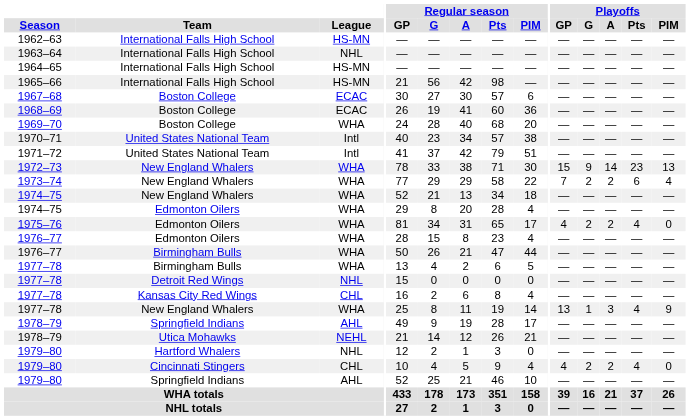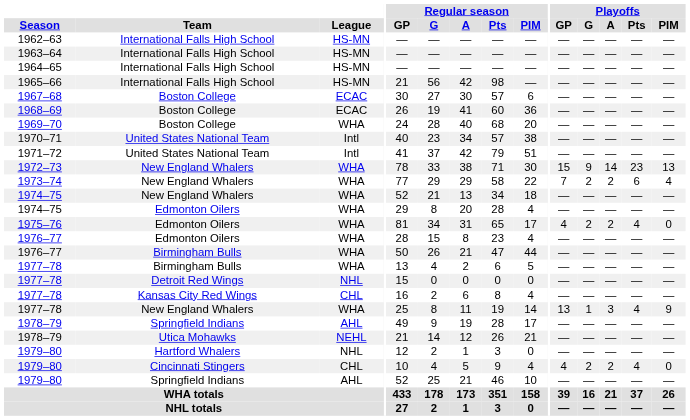 <table border="0" cellpadding="1" cellspacing="0" style="text-align:center; width:60em">
 <tr bgcolor="#e0e0e0">
 <th colspan="3" bgcolor="#ffffff"></th>
 <th rowspan="100" bgcolor="#ffffff"></th>
 <th colspan="5"><a href='#'>Regular season</a></th>
 <th rowspan="100" bgcolor="#ffffff"></th>
 <th colspan="5"><a href='#'>Playoffs</a></th>
 </tr>
 <tr bgcolor="#e0e0e0">
 <th><a href='#'>Season</a></th>
 <th>Team</th>
 <th>League</th>
 <th>GP</th>
 <th><a href='#'>G</a></th>
 <th><a href='#'>A</a></th>
 <th><a href='#'>Pts</a></th>
 <th><a href='#'>PIM</a></th>
 <th>GP</th>
 <th>G</th>
 <th>A</th>
 <th>Pts</th>
 <th>PIM</th>
 </tr>
 <tr>
 <td>1962–63</td>
 <td><a href='#'>International Falls High School</a></td>
 <td><a href='#'>HS-MN</a></td>
 <td>—</td>
 <td>—</td>
 <td>—</td>
 <td>—</td>
 <td>—</td>
 <td>—</td>
 <td>—</td>
 <td>—</td>
 <td>—</td>
 <td>—</td>
 </tr>
 <tr bgcolor="#f0f0f0">
 <td>1963–64</td>
 <td>International Falls High School</td>
-<td>NHL</td>
+<td>HS-MN</td>
 <td>—</td>
 <td>—</td>
 <td>—</td>
 <td>—</td>
 <td>—</td>
 <td>—</td>
 <td>—</td>
 <td>—</td>
 <td>—</td>
 <td>—</td>
 </tr>
 <tr>
 <td>1964–65</td>
 <td>International Falls High School</td>
 <td>HS-MN</td>
 <td>—</td>
 <td>—</td>
 <td>—</td>
 <td>—</td>
 <td>—</td>
 <td>—</td>
 <td>—</td>
 <td>—</td>
 <td>—</td>
 <td>—</td>
 </tr>
 <tr bgcolor="#f0f0f0">
 <td>1965–66</td>
 <td>International Falls High School</td>
 <td>HS-MN</td>
 <td>21</td>
 <td>56</td>
 <td>42</td>
 <td>98</td>
 <td>—</td>
 <td>—</td>
 <td>—</td>
 <td>—</td>
 <td>—</td>
 <td>—</td>
 </tr>
 <tr>
 <td><a href='#'>1967–68</a></td>
 <td><a href='#'>Boston College</a></td>
 <td><a href='#'>ECAC</a></td>
 <td>30</td>
 <td>27</td>
 <td>30</td>
 <td>57</td>
 <td>6</td>
 <td>—</td>
 <td>—</td>
 <td>—</td>
 <td>—</td>
 <td>—</td>
 </tr>
 <tr bgcolor="#f0f0f0">
 <td><a href='#'>1968–69</a></td>
 <td>Boston College</td>
 <td>ECAC</td>
 <td>26</td>
 <td>19</td>
 <td>41</td>
 <td>60</td>
 <td>36</td>
 <td>—</td>
 <td>—</td>
 <td>—</td>
 <td>—</td>
 <td>—</td>
 </tr>
 <tr>
 <td><a href='#'>1969–70</a></td>
 <td>Boston College</td>
 <td>WHA</td>
 <td>24</td>
 <td>28</td>
 <td>40</td>
 <td>68</td>
 <td>20</td>
 <td>—</td>
 <td>—</td>
 <td>—</td>
 <td>—</td>
 <td>—</td>
 </tr>
 <tr bgcolor="#f0f0f0">
 <td>1970–71</td>
 <td><a href='#'>United States National Team</a></td>
 <td>Intl</td>
 <td>40</td>
 <td>23</td>
 <td>34</td>
 <td>57</td>
 <td>38</td>
 <td>—</td>
 <td>—</td>
 <td>—</td>
 <td>—</td>
 <td>—</td>
 </tr>
 <tr>
 <td>1971–72</td>
 <td>United States National Team</td>
 <td>Intl</td>
 <td>41</td>
 <td>37</td>
 <td>42</td>
 <td>79</td>
 <td>51</td>
 <td>—</td>
 <td>—</td>
 <td>—</td>
 <td>—</td>
 <td>—</td>
 </tr>
 <tr bgcolor="#f0f0f0">
 <td><a href='#'>1972–73</a></td>
 <td><a href='#'>New England Whalers</a></td>
 <td><a href='#'>WHA</a></td>
 <td>78</td>
 <td>33</td>
 <td>38</td>
 <td>71</td>
 <td>30</td>
 <td>15</td>
 <td>9</td>
 <td>14</td>
 <td>23</td>
 <td>13</td>
 </tr>
 <tr>
 <td><a href='#'>1973–74</a></td>
 <td>New England Whalers</td>
 <td>WHA</td>
 <td>77</td>
 <td>29</td>
 <td>29</td>
 <td>58</td>
 <td>22</td>
 <td>7</td>
 <td>2</td>
 <td>2</td>
 <td>6</td>
 <td>4</td>
 </tr>
 <tr bgcolor="#f0f0f0">
 <td><a href='#'>1974–75</a></td>
 <td>New England Whalers</td>
 <td>WHA</td>
 <td>52</td>
 <td>21</td>
 <td>13</td>
 <td>34</td>
 <td>18</td>
 <td>—</td>
 <td>—</td>
 <td>—</td>
 <td>—</td>
 <td>—</td>
 </tr>
 <tr>
 <td>1974–75</td>
 <td><a href='#'>Edmonton Oilers</a></td>
 <td>WHA</td>
 <td>29</td>
 <td>8</td>
 <td>20</td>
 <td>28</td>
 <td>4</td>
 <td>—</td>
 <td>—</td>
 <td>—</td>
 <td>—</td>
 <td>—</td>
 </tr>
 <tr bgcolor="#f0f0f0">
 <td><a href='#'>1975–76</a></td>
 <td>Edmonton Oilers</td>
 <td>WHA</td>
 <td>81</td>
 <td>34</td>
 <td>31</td>
 <td>65</td>
 <td>17</td>
 <td>4</td>
 <td>2</td>
 <td>2</td>
 <td>4</td>
 <td>0</td>
 </tr>
 <tr>
 <td><a href='#'>1976–77</a></td>
 <td>Edmonton Oilers</td>
 <td>WHA</td>
 <td>28</td>
 <td>15</td>
 <td>8</td>
 <td>23</td>
 <td>4</td>
 <td>—</td>
 <td>—</td>
 <td>—</td>
 <td>—</td>
 <td>—</td>
 </tr>
 <tr bgcolor="#f0f0f0">
 <td>1976–77</td>
 <td><a href='#'>Birmingham Bulls</a></td>
 <td>WHA</td>
 <td>50</td>
 <td>26</td>
 <td>21</td>
 <td>47</td>
 <td>44</td>
 <td>—</td>
 <td>—</td>
 <td>—</td>
 <td>—</td>
 <td>—</td>
 </tr>
 <tr>
 <td><a href='#'>1977–78</a></td>
 <td>Birmingham Bulls</td>
 <td>WHA</td>
 <td>13</td>
 <td>4</td>
 <td>2</td>
 <td>6</td>
 <td>5</td>
 <td>—</td>
 <td>—</td>
 <td>—</td>
 <td>—</td>
 <td>—</td>
 </tr>
 <tr bgcolor="#f0f0f0">
 <td><a href='#'>1977–78</a></td>
 <td><a href='#'>Detroit Red Wings</a></td>
 <td><a href='#'>NHL</a></td>
 <td>15</td>
 <td>0</td>
 <td>0</td>
 <td>0</td>
 <td>0</td>
 <td>—</td>
 <td>—</td>
 <td>—</td>
 <td>—</td>
 <td>—</td>
 </tr>
 <tr>
 <td><a href='#'>1977–78</a></td>
 <td><a href='#'>Kansas City Red Wings</a></td>
 <td><a href='#'>CHL</a></td>
 <td>16</td>
 <td>2</td>
 <td>6</td>
 <td>8</td>
 <td>4</td>
 <td>—</td>
 <td>—</td>
 <td>—</td>
 <td>—</td>
 <td>—</td>
 </tr>
 <tr bgcolor="#f0f0f0">
 <td>1977–78</td>
 <td>New England Whalers</td>
 <td>WHA</td>
 <td>25</td>
 <td>8</td>
 <td>11</td>
 <td>19</td>
 <td>14</td>
 <td>13</td>
 <td>1</td>
 <td>3</td>
 <td>4</td>
 <td>9</td>
 </tr>
 <tr>
 <td><a href='#'>1978–79</a></td>
 <td><a href='#'>Springfield Indians</a></td>
 <td><a href='#'>AHL</a></td>
 <td>49</td>
 <td>9</td>
 <td>19</td>
 <td>28</td>
 <td>17</td>
 <td>—</td>
 <td>—</td>
 <td>—</td>
 <td>—</td>
 <td>—</td>
 </tr>
 <tr bgcolor="#f0f0f0">
 <td>1978–79</td>
 <td><a href='#'>Utica Mohawks</a></td>
 <td><a href='#'>NEHL</a></td>
 <td>21</td>
 <td>14</td>
 <td>12</td>
 <td>26</td>
 <td>21</td>
 <td>—</td>
 <td>—</td>
 <td>—</td>
 <td>—</td>
 <td>—</td>
 </tr>
 <tr>
 <td><a href='#'>1979–80</a></td>
 <td><a href='#'>Hartford Whalers</a></td>
 <td>NHL</td>
 <td>12</td>
 <td>2</td>
 <td>1</td>
 <td>3</td>
 <td>0</td>
 <td>—</td>
 <td>—</td>
 <td>—</td>
 <td>—</td>
 <td>—</td>
 </tr>
 <tr bgcolor="#f0f0f0">
 <td><a href='#'>1979–80</a></td>
 <td><a href='#'>Cincinnati Stingers</a></td>
 <td>CHL</td>
 <td>10</td>
 <td>4</td>
 <td>5</td>
 <td>9</td>
 <td>4</td>
 <td>4</td>
 <td>2</td>
 <td>2</td>
 <td>4</td>
 <td>0</td>
 </tr>
 <tr>
 <td><a href='#'>1979–80</a></td>
 <td>Springfield Indians</td>
 <td>AHL</td>
 <td>52</td>
 <td>25</td>
 <td>21</td>
 <td>46</td>
 <td>10</td>
 <td>—</td>
 <td>—</td>
 <td>—</td>
 <td>—</td>
 <td>—</td>
 </tr>
 <tr bgcolor="#e0e0e0">
 <th colspan="3">WHA totals</th>
 <th>433</th>
 <th>178</th>
 <th>173</th>
 <th>351</th>
 <th>158</th>
 <th>39</th>
 <th>16</th>
 <th>21</th>
 <th>37</th>
 <th>26</th>
 </tr>
 <tr bgcolor="#e0e0e0">
 <th colspan="3">NHL totals</th>
 <th>27</th>
 <th>2</th>
 <th>1</th>
 <th>3</th>
 <th>0</th>
 <th>—</th>
 <th>—</th>
 <th>—</th>
 <th>—</th>
 <th>—</th>
 </tr>
 </table>
